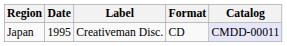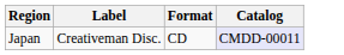 <table class="wikitable">
 <tr>
 <th>Region</th>
-<th>Date</th>
 <th>Label</th>
 <th>Format</th>
 <th>Catalog</th>
 </tr>
 <tr>
 <td>Japan</td>
-<td>1995</td>
 <td>Creativeman Disc.</td>
 <td>CD</td>
 <td style="background: lavender;">CMDD-00011</td>
 </tr>
 </table>
